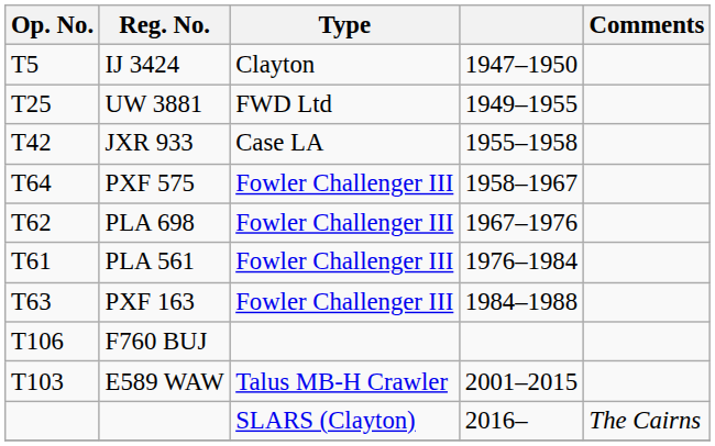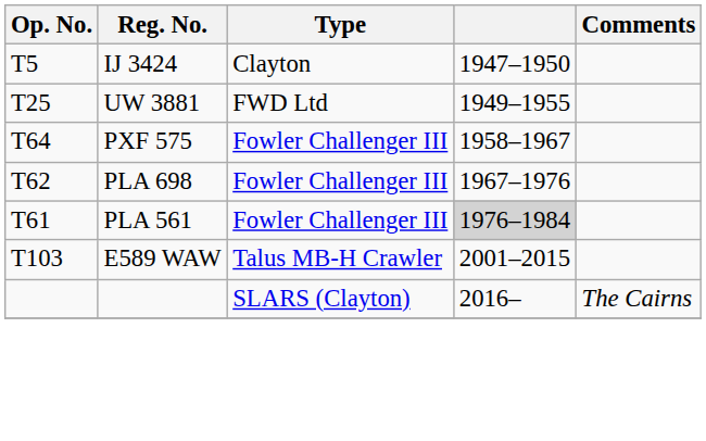 <table class="wikitable">
 <tr>
 <th>Op. No.</th>
 <th>Reg. No.</th>
 <th>Type</th>
 <th></th>
 <th>Comments</th>
 </tr>
 <tr>
 <td>T5</td>
 <td>IJ 3424</td>
 <td>Clayton</td>
 <td>1947–1950</td>
 <td></td>
 </tr>
 <tr>
 <td>T25</td>
 <td>UW 3881</td>
 <td>FWD Ltd</td>
 <td>1949–1955</td>
 <td></td>
 </tr>
 <tr>
-<td>T42</td>
-<td>JXR 933</td>
-<td>Case LA</td>
-<td>1955–1958</td>
-<td></td>
-</tr>
-<tr>
 <td>T64</td>
 <td>PXF 575</td>
 <td><a href='#'>Fowler Challenger III</a></td>
 <td>1958–1967</td>
 <td></td>
 </tr>
 <tr>
 <td>T62</td>
 <td>PLA 698</td>
 <td><a href='#'>Fowler Challenger III</a></td>
 <td>1967–1976</td>
 <td></td>
 </tr>
 <tr>
 <td>T61</td>
 <td>PLA 561</td>
 <td><a href='#'>Fowler Challenger III</a></td>
-<td>1976–1984</td>
-<td></td>
-</tr>
-<tr>
-<td>T63</td>
-<td>PXF 163</td>
-<td><a href='#'>Fowler Challenger III</a></td>
-<td>1984–1988</td>
-<td></td>
-</tr>
-<tr>
-<td>T106</td>
-<td>F760 BUJ</td>
-<td></td>
-<td></td>
+<td style="background: lightgrey;">1976–1984</td>
 <td></td>
 </tr>
 <tr>
 <td>T103</td>
 <td>E589 WAW</td>
 <td><a href='#'>Talus MB-H Crawler</a></td>
 <td>2001–2015</td>
 <td></td>
 </tr>
 <tr>
 <td></td>
 <td></td>
 <td><a href='#'>SLARS (Clayton)</a></td>
 <td>2016–</td>
 <td><em>The Cairns</em></td>
 </tr>
 <tr>
 </tr>
 </table>
